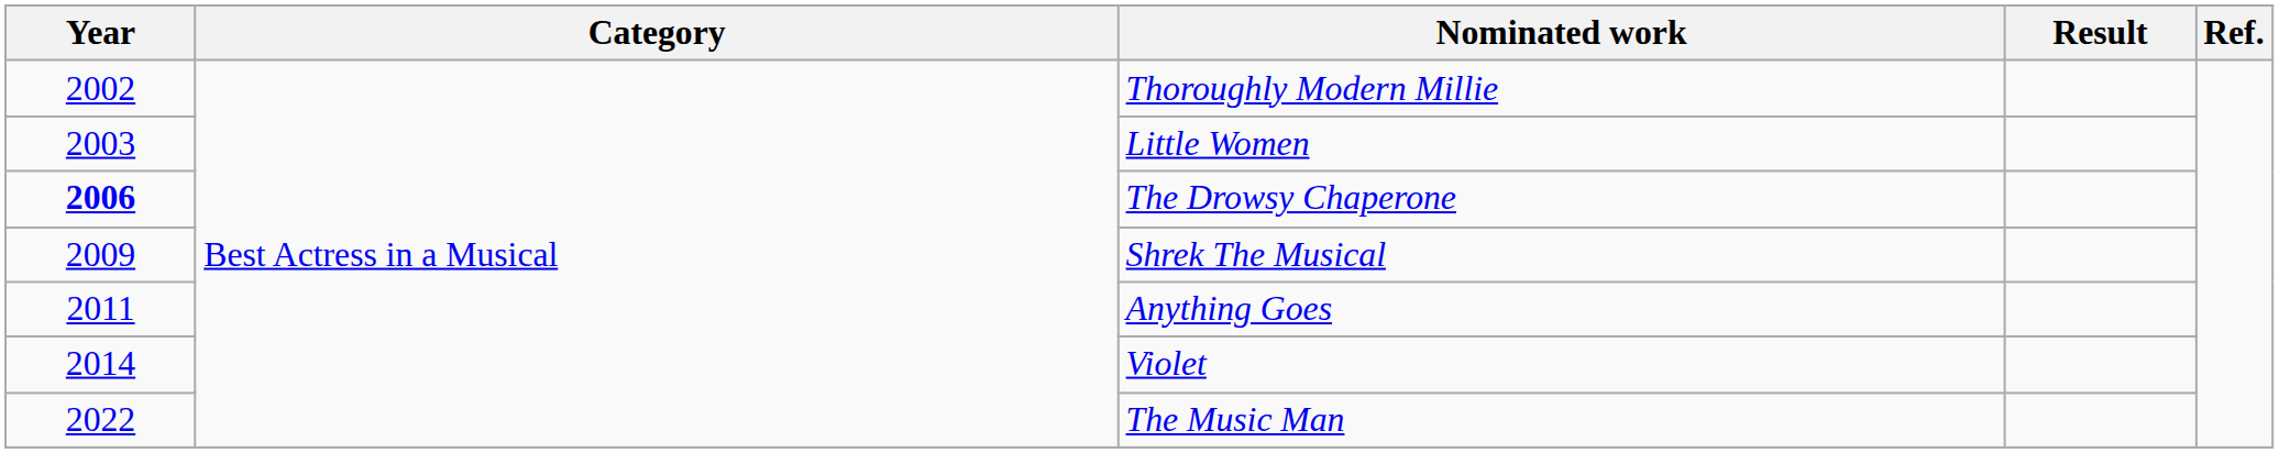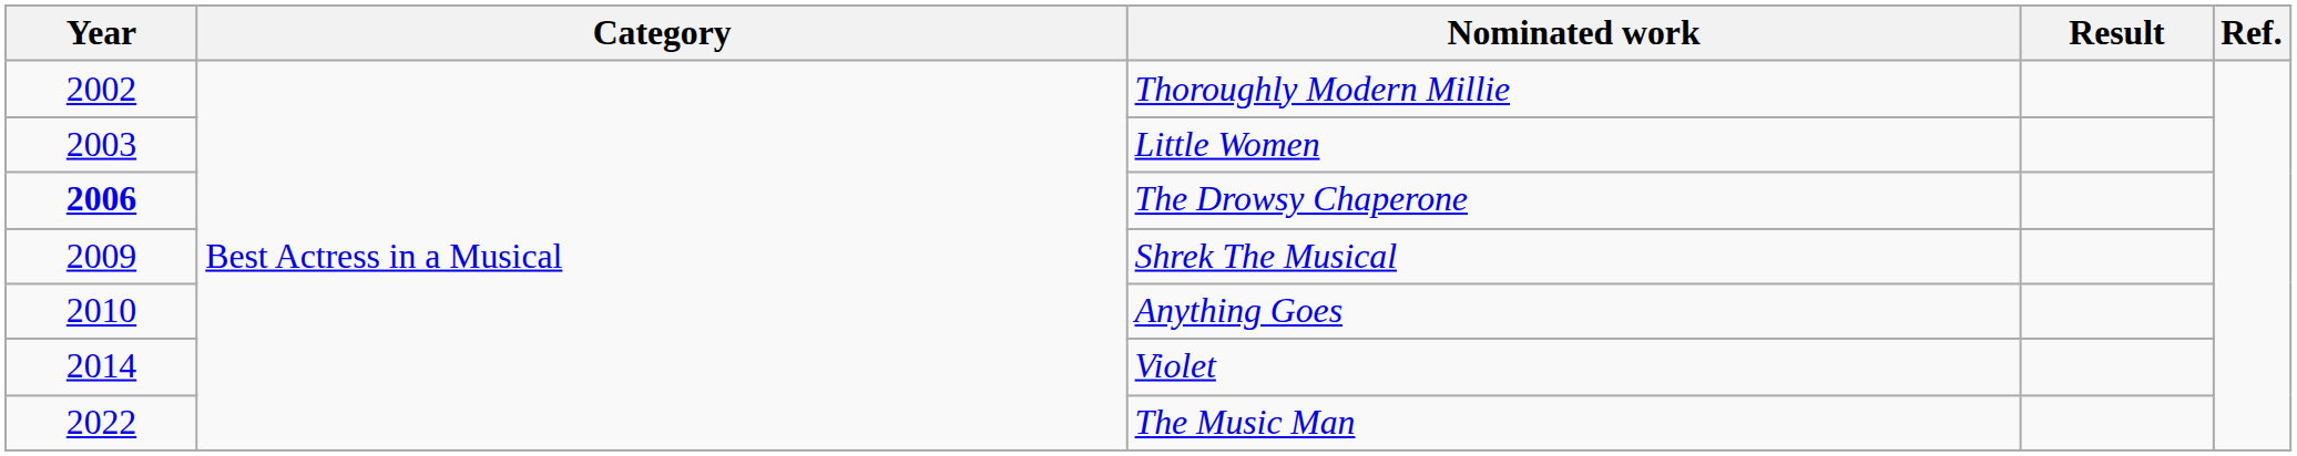 <table class=wikitable>
 <tr>
 <th scope="col" style="width:5em;">Year</th>
 <th scope="col" style="width:26em;">Category</th>
 <th scope="col" style="width:25em;">Nominated work</th>
 <th scope="col" style="width:5em;">Result</th>
 <th>Ref.</th>
 </tr>
 <tr>
 <td style="text-align:center;"><a href='#'>2002</a></td>
 <td rowspan=7><a href='#'>Best Actress in a Musical</a></td>
 <td><em><a href='#'>Thoroughly Modern Millie</a></em></td>
 <td></td>
 </tr>
 <tr>
 <td style="text-align:center;"><a href='#'>2003</a></td>
 <td><em><a href='#'>Little Women</a></em></td>
 <td></td>
 </tr>
 <tr>
 <td style="text-align:center;"><strong><a href='#'>2006</a></strong></td>
 <td><em><a href='#'>The Drowsy Chaperone</a></em></td>
 <td></td>
 </tr>
 <tr>
 <td style="text-align:center;"><a href='#'>2009</a></td>
 <td><em><a href='#'>Shrek The Musical</a></em></td>
 <td></td>
 </tr>
 <tr>
-<td style="text-align:center;"><a href='#'>2011</a></td>
+<td style="text-align:center;"><a href='#'>2010</a></td>
 <td><em><a href='#'>Anything Goes</a></em></td>
 <td></td>
 </tr>
 <tr>
 <td style="text-align:center;"><a href='#'>2014</a></td>
 <td><em><a href='#'>Violet</a></em></td>
 <td></td>
 </tr>
 <tr>
 <td style="text-align:center;"><a href='#'>2022</a></td>
 <td><em><a href='#'>The Music Man</a></em></td>
 <td></td>
 </tr>
 </table>
